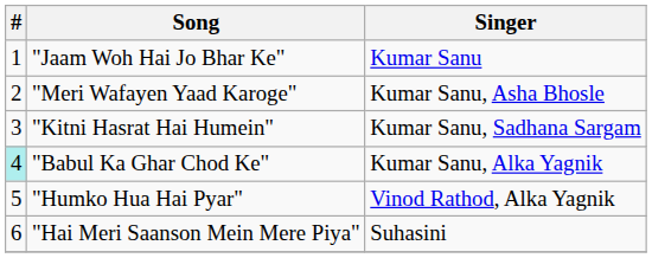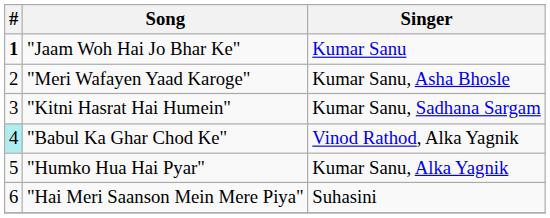 <table class="wikitable sortable">
 <tr>
 <th>#</th>
 <th>Song</th>
 <th>Singer</th>
 </tr>
 <tr>
-<td>1</td>
+<td><strong>1</strong></td>
 <td>"Jaam Woh Hai Jo Bhar Ke"</td>
 <td><a href='#'>Kumar Sanu</a></td>
 </tr>
 <tr>
 <td>2</td>
 <td>"Meri Wafayen Yaad Karoge"</td>
 <td>Kumar Sanu, <a href='#'>Asha Bhosle</a></td>
 </tr>
 <tr>
 <td>3</td>
 <td>"Kitni Hasrat Hai Humein"</td>
 <td>Kumar Sanu, <a href='#'>Sadhana Sargam</a></td>
 </tr>
 <tr>
 <td style="background: paleturquoise;">4</td>
 <td>"Babul Ka Ghar Chod Ke"</td>
-<td>Kumar Sanu, <a href='#'>Alka Yagnik</a></td>
+<td><a href='#'>Vinod Rathod</a>, Alka Yagnik</td>
 </tr>
 <tr>
 <td>5</td>
 <td>"Humko Hua Hai Pyar"</td>
-<td><a href='#'>Vinod Rathod</a>, Alka Yagnik</td>
+<td>Kumar Sanu, <a href='#'>Alka Yagnik</a></td>
 </tr>
 <tr>
 <td>6</td>
 <td>"Hai Meri Saanson Mein Mere Piya"</td>
 <td>Suhasini</td>
 </tr>
 <tr>
 </tr>
 </table>
